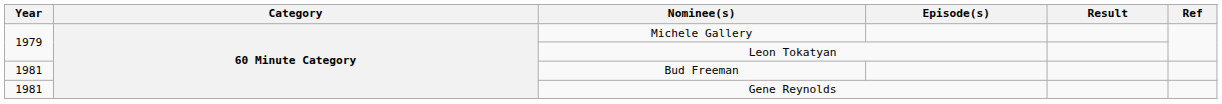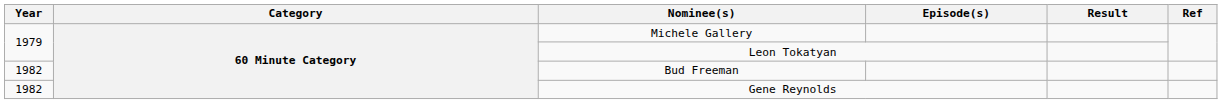 <table class="wikitable plainrowheaders" style="font-size: 90%; text-align:center" width=100%>
 <tr>
 <th scope="col" width="4%">Year</th>
 <th scope="col" width="40%">Category</th>
 <th scope="col" width="27%">Nominee(s)</th>
 <th scope="col" width="15%">Episode(s)</th>
 <th scope="col" width="10%">Result</th>
 <th scope="col" width="4%">Ref</th>
 </tr>
 <tr>
 <td rowspan="2">1979</td>
 <th scope="row" style="text-align:center" rowspan="4">60 Minute Category</th>
 <td>Michele Gallery</td>
 <td></td>
 <td></td>
 <td rowspan="2"></td>
 </tr>
 <tr>
 <td colspan="2">Leon Tokatyan</td>
 <td></td>
 </tr>
 <tr>
-<td>1981</td>
+<td>1982</td>
 <td>Bud Freeman</td>
 <td></td>
 <td></td>
 <td></td>
 </tr>
 <tr>
-<td>1981</td>
+<td>1982</td>
 <td colspan="2">Gene Reynolds</td>
 <td></td>
 <td></td>
 </tr>
 </table>
